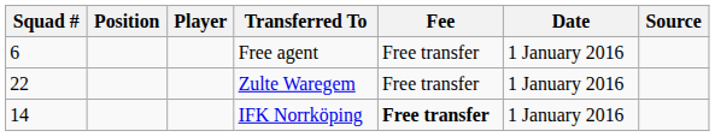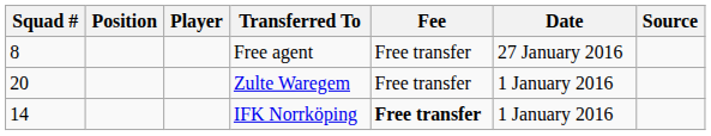 <table class="wikitable sortable" style="width:90%; text-align:center; font-size:95%; text-align:left;">
 <tr>
 <th>Squad #</th>
 <th>Position</th>
 <th>Player</th>
 <th>Transferred To</th>
 <th>Fee</th>
 <th>Date</th>
 <th>Source</th>
 </tr>
 <tr>
-<td>6</td>
+<td>8</td>
 <td></td>
 <td></td>
 <td>Free agent</td>
 <td>Free transfer</td>
-<td>1 January 2016</td>
+<td>27 January 2016</td>
 <td></td>
 </tr>
 <tr>
-<td>22</td>
+<td>20</td>
 <td></td>
 <td></td>
 <td> <a href='#'>Zulte Waregem</a></td>
 <td>Free transfer</td>
 <td>1 January 2016</td>
 <td></td>
 </tr>
 <tr>
 <td>14</td>
 <td></td>
 <td></td>
 <td> <a href='#'>IFK Norrköping</a></td>
 <td><strong>Free transfer</strong></td>
 <td>1 January 2016</td>
 <td></td>
 </tr>
 </table>
